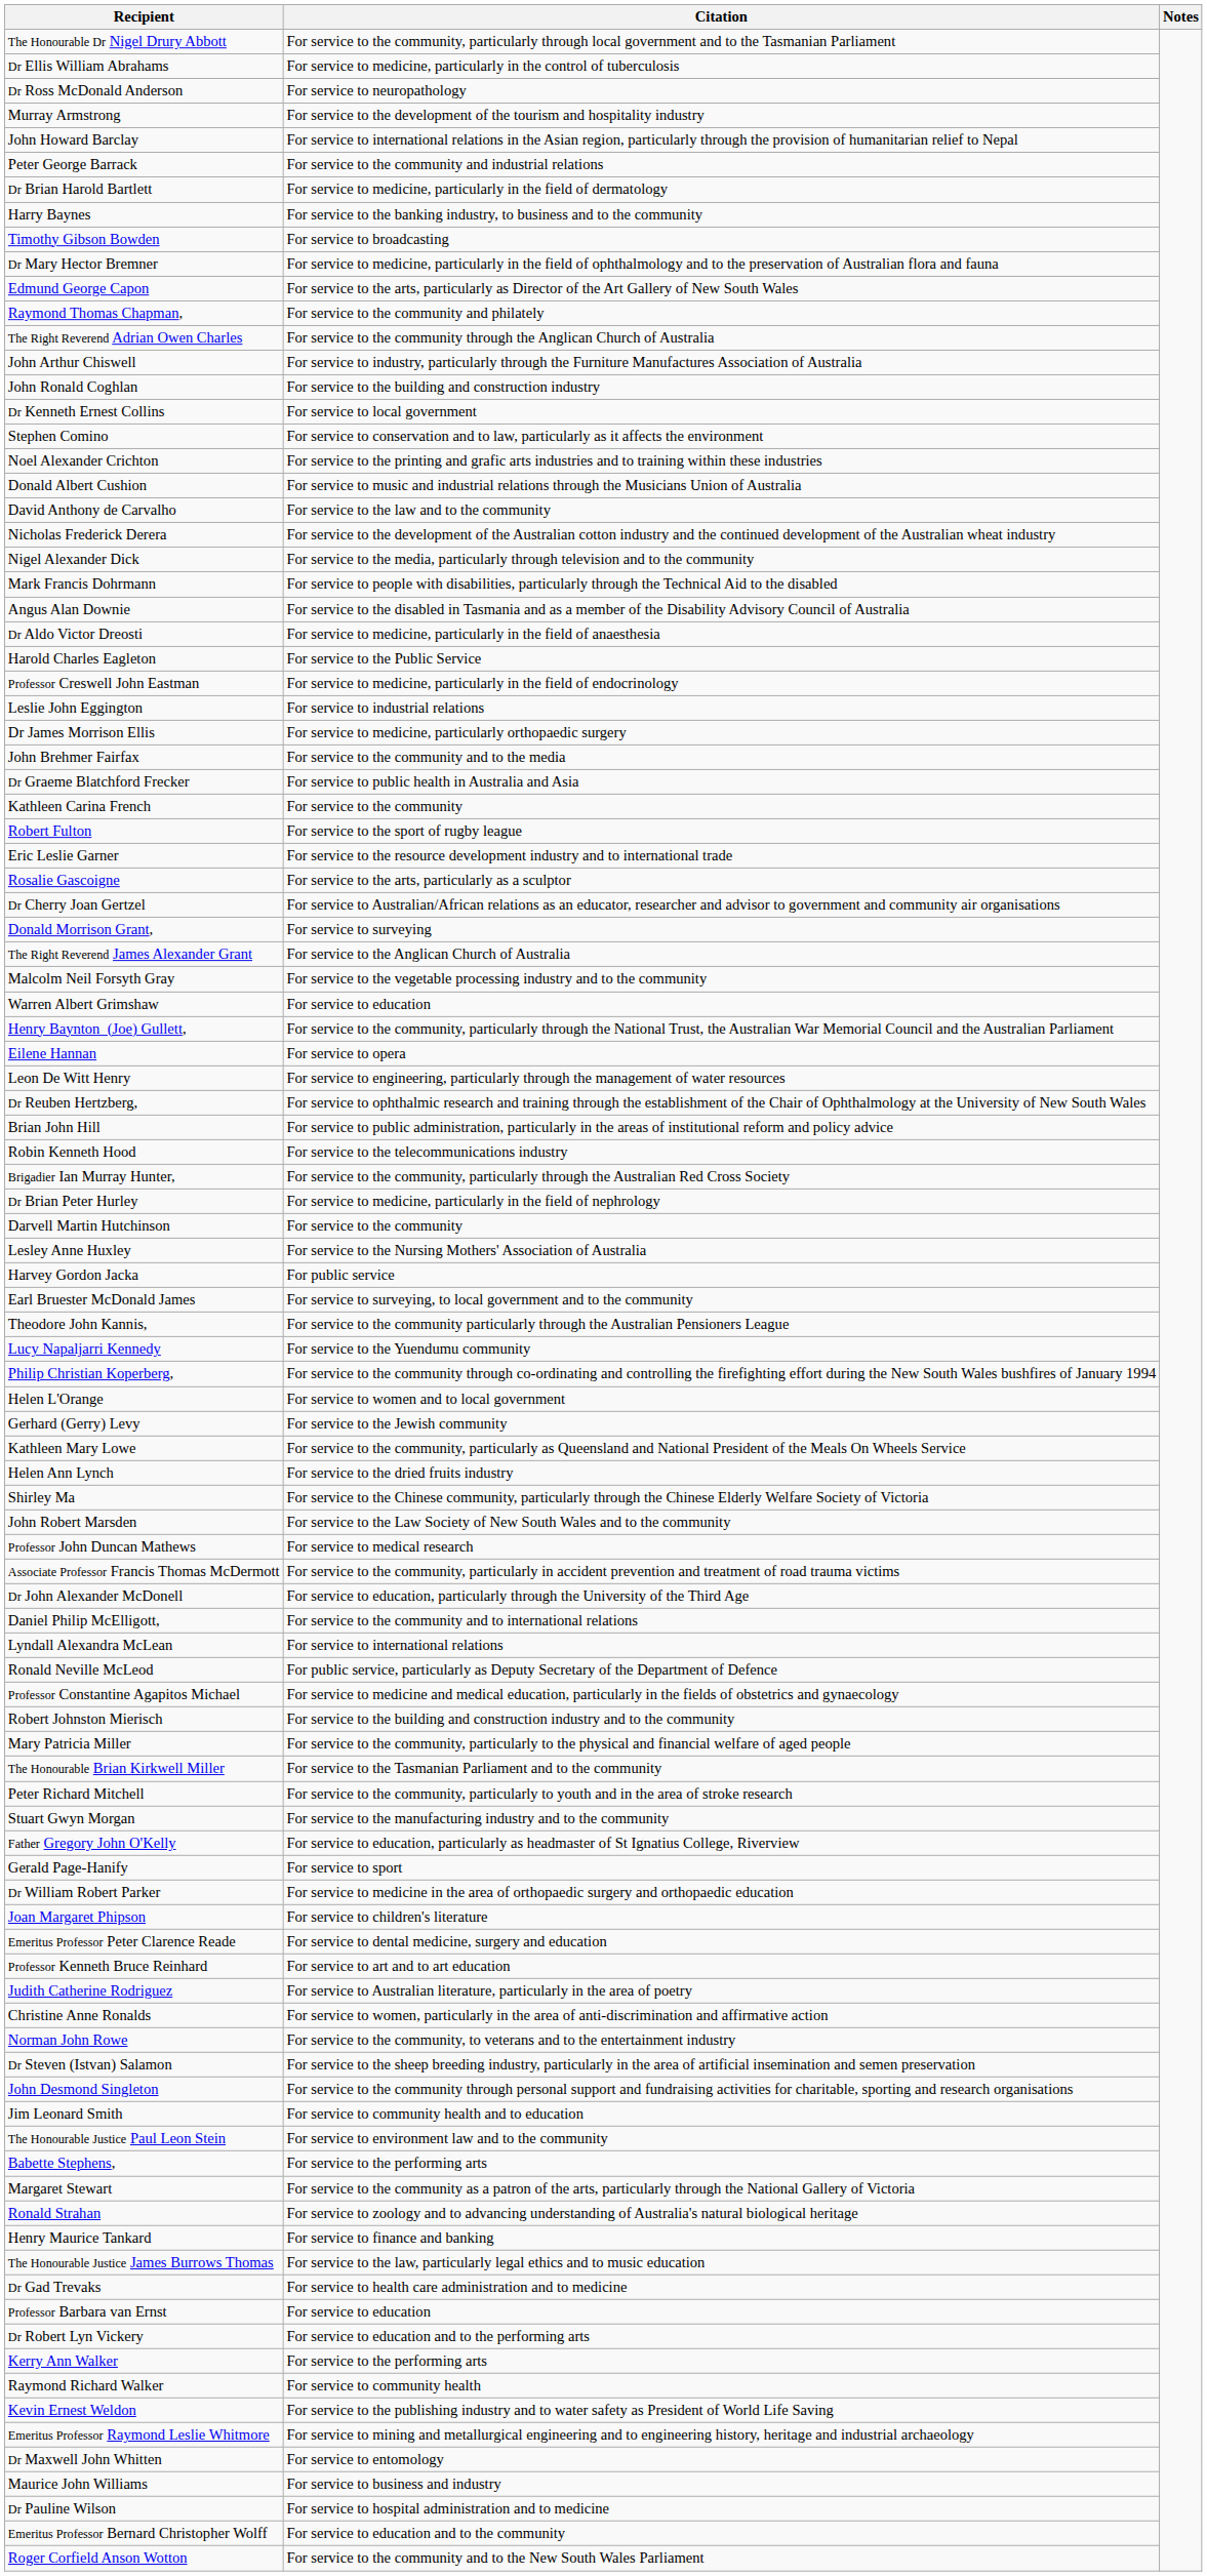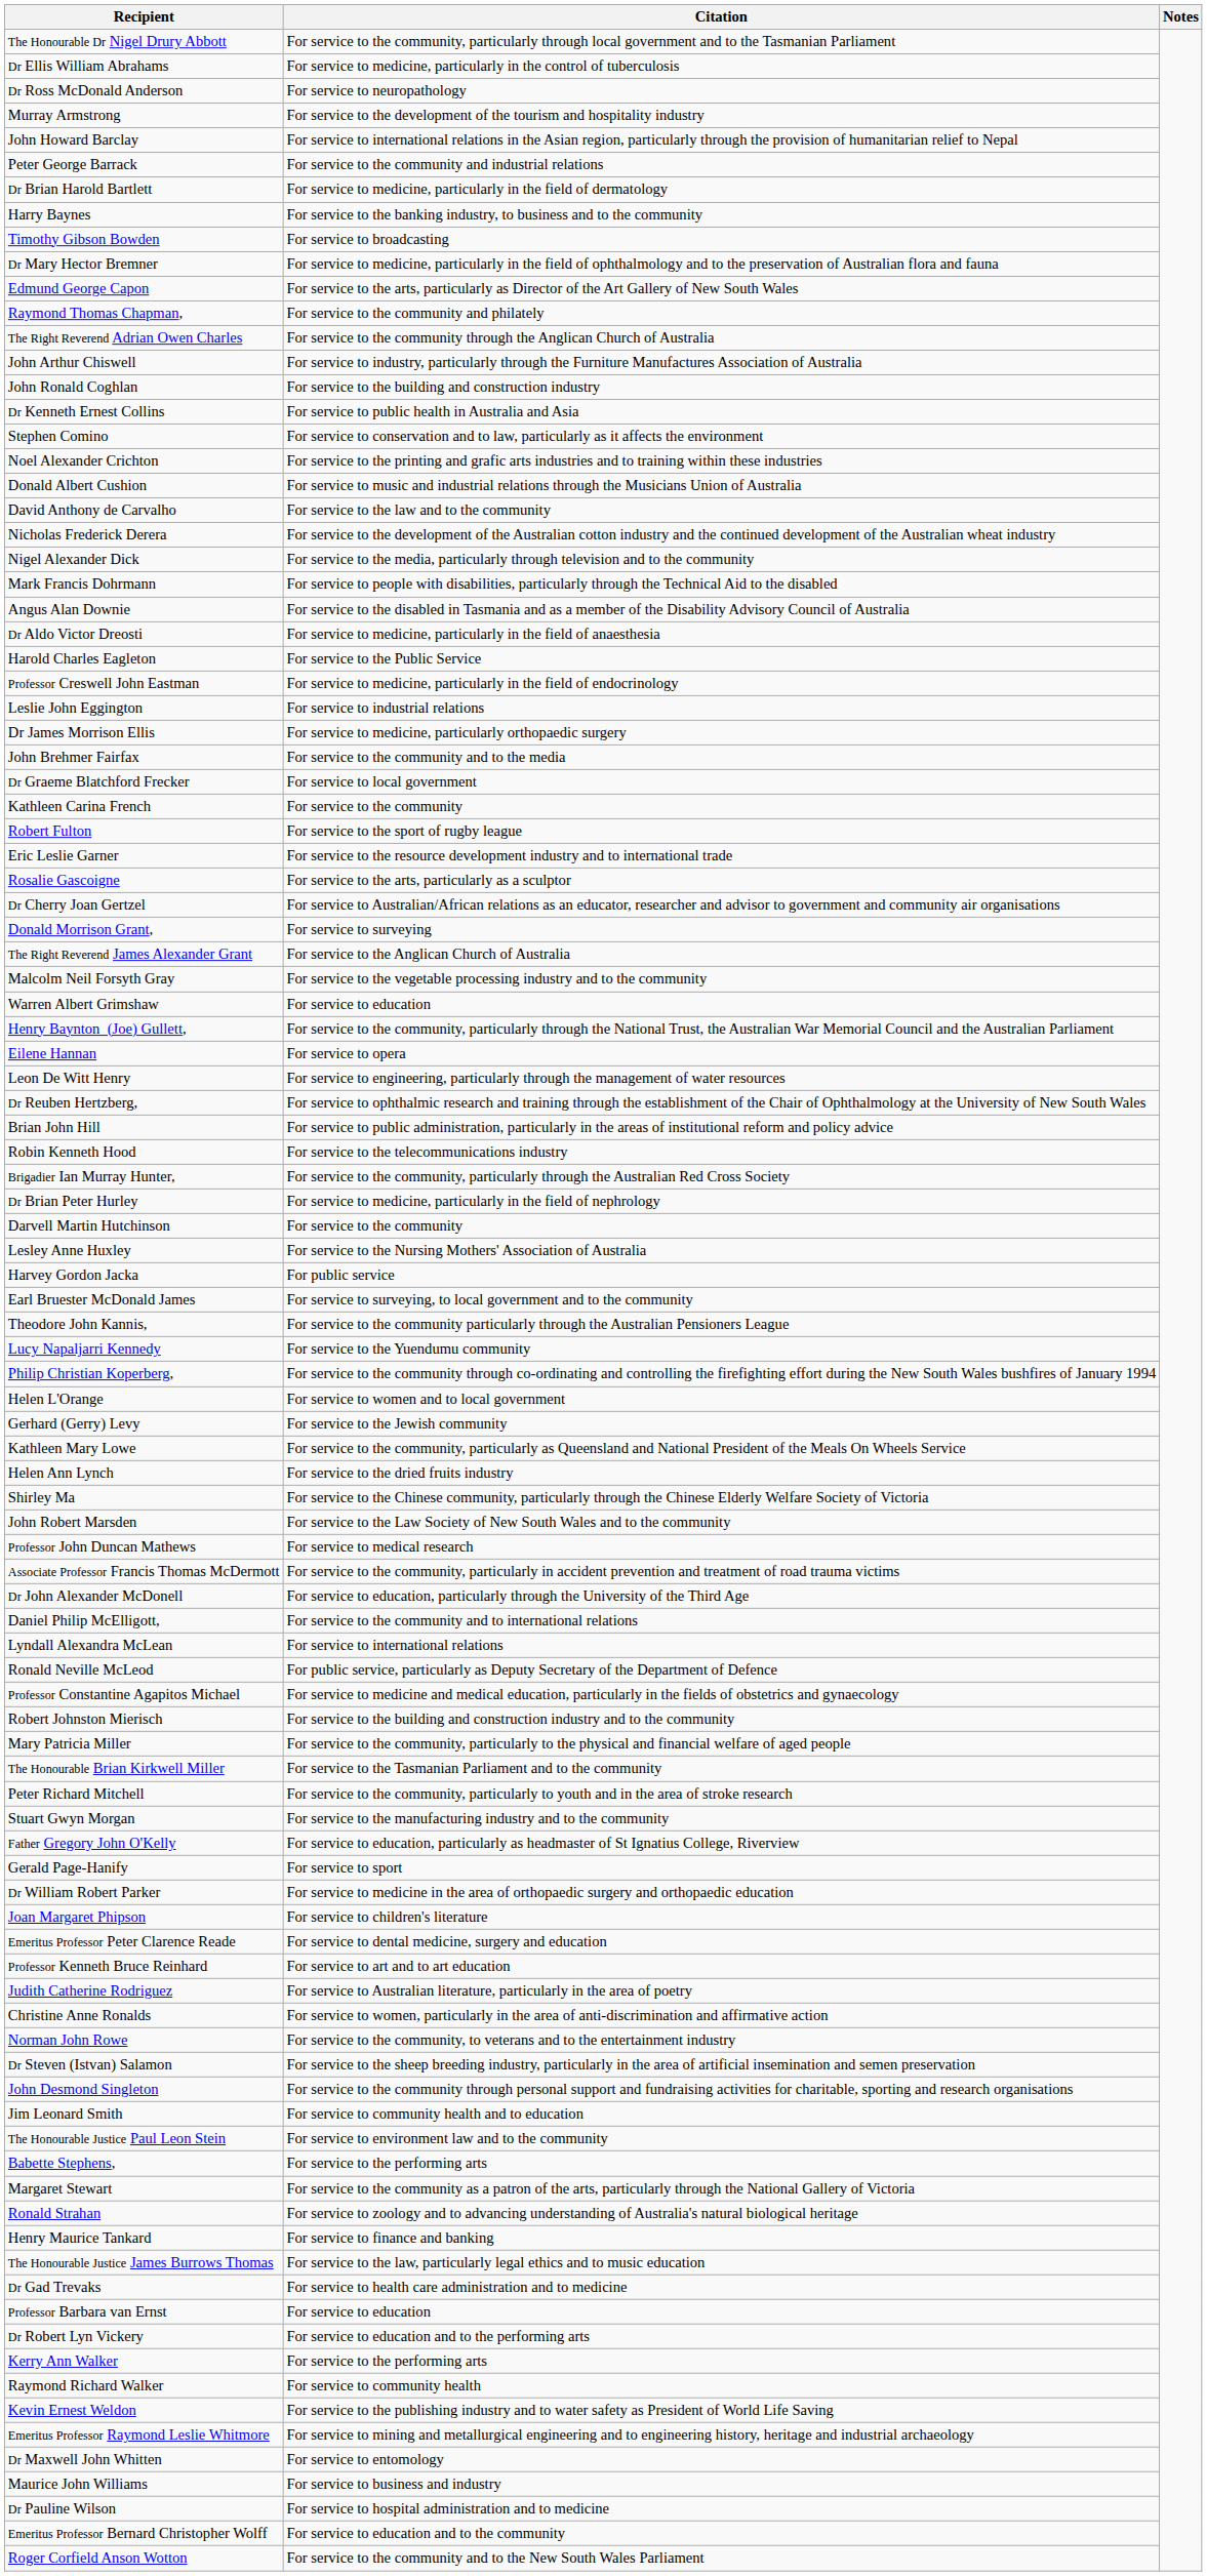 <table class="wikitable" style="font-size:95%;">
 <tr>
 <th>Recipient</th>
 <th>Citation</th>
 <th>Notes</th>
 </tr>
 <tr>
 <td><small>The Honourable Dr</small> <a href='#'>Nigel Drury Abbott</a></td>
 <td>For service to the community, particularly through local government and to the Tasmanian Parliament</td>
 <td rowspan="103"></td>
 </tr>
 <tr>
 <td><small>Dr</small> Ellis William Abrahams</td>
 <td>For service to medicine, particularly in the control of tuberculosis</td>
 </tr>
 <tr>
 <td><small>Dr</small> Ross McDonald Anderson</td>
 <td>For service to neuropathology</td>
 </tr>
 <tr>
 <td>Murray Armstrong</td>
 <td>For service to the development of the tourism and hospitality industry</td>
 </tr>
 <tr>
 <td>John Howard Barclay</td>
 <td>For service to international relations in the Asian region, particularly through the provision of humanitarian relief to Nepal</td>
 </tr>
 <tr>
 <td>Peter George Barrack</td>
 <td>For service to the community and industrial relations</td>
 </tr>
 <tr>
 <td><small>Dr</small> Brian Harold Bartlett</td>
 <td>For service to medicine, particularly in the field of dermatology</td>
 </tr>
 <tr>
 <td>Harry Baynes</td>
 <td>For service to the banking industry, to business and to the community</td>
 </tr>
 <tr>
 <td><a href='#'>Timothy Gibson Bowden</a></td>
 <td>For service to broadcasting</td>
 </tr>
 <tr>
 <td><small>Dr</small> Mary Hector Bremner</td>
 <td>For service to medicine, particularly in the field of ophthalmology and to the preservation of Australian flora and fauna</td>
 </tr>
 <tr>
 <td><a href='#'>Edmund George Capon</a></td>
 <td>For service to the arts, particularly as Director of the Art Gallery of New South Wales</td>
 </tr>
 <tr>
 <td><a href='#'>Raymond Thomas Chapman</a>, </td>
 <td>For service to the community and philately</td>
 </tr>
 <tr>
 <td><small>The Right Reverend</small> <a href='#'>Adrian Owen Charles</a></td>
 <td>For service to the community through the Anglican Church of Australia</td>
 </tr>
 <tr>
 <td>John Arthur Chiswell</td>
 <td>For service to industry, particularly through the Furniture Manufactures Association of Australia</td>
 </tr>
 <tr>
 <td>John Ronald Coghlan</td>
 <td>For service to the building and construction industry</td>
 </tr>
 <tr>
 <td><small>Dr</small> Kenneth Ernest Collins</td>
-<td>For service to local government</td>
+<td>For service to public health in Australia and Asia</td>
 </tr>
 <tr>
 <td>Stephen Comino</td>
 <td>For service to conservation and to law, particularly as it affects the environment</td>
 </tr>
 <tr>
 <td>Noel Alexander Crichton</td>
 <td>For service to the printing and grafic arts industries and to training within these industries</td>
 </tr>
 <tr>
 <td>Donald Albert Cushion</td>
 <td>For service to music and industrial relations through the Musicians Union of Australia</td>
 </tr>
 <tr>
 <td>David Anthony de Carvalho</td>
 <td>For service to the law and to the community</td>
 </tr>
 <tr>
 <td>Nicholas Frederick Derera</td>
 <td>For service to the development of the Australian cotton industry and the continued development of the Australian wheat industry</td>
 </tr>
 <tr>
 <td>Nigel Alexander Dick</td>
 <td>For service to the media, particularly through television and to the community</td>
 </tr>
 <tr>
 <td>Mark Francis Dohrmann</td>
 <td>For service to people with disabilities, particularly through the Technical Aid to the disabled</td>
 </tr>
 <tr>
 <td>Angus Alan Downie</td>
 <td>For service to the disabled in Tasmania and as a member of the Disability Advisory Council of Australia</td>
 </tr>
 <tr>
 <td><small>Dr</small> Aldo Victor Dreosti</td>
 <td>For service to medicine, particularly in the field of anaesthesia</td>
 </tr>
 <tr>
 <td>Harold Charles Eagleton</td>
 <td>For service to the Public Service</td>
 </tr>
 <tr>
 <td><small>Professor</small> Creswell John Eastman</td>
 <td>For service to medicine, particularly in the field of endocrinology</td>
 </tr>
 <tr>
 <td>Leslie John Eggington</td>
 <td>For service to industrial relations</td>
 </tr>
 <tr>
 <td>Dr James Morrison Ellis</td>
 <td>For service to medicine, particularly orthopaedic surgery</td>
 </tr>
 <tr>
 <td>John Brehmer Fairfax</td>
 <td>For service to the community and to the media</td>
 </tr>
 <tr>
 <td><small>Dr</small> Graeme Blatchford Frecker</td>
-<td>For service to public health in Australia and Asia</td>
+<td>For service to local government</td>
 </tr>
 <tr>
 <td>Kathleen Carina French</td>
 <td>For service to the community</td>
 </tr>
 <tr>
 <td><a href='#'>Robert Fulton</a></td>
 <td>For service to the sport of rugby league</td>
 </tr>
 <tr>
 <td>Eric Leslie Garner</td>
 <td>For service to the resource development industry and to international trade</td>
 </tr>
 <tr>
 <td><a href='#'>Rosalie Gascoigne</a></td>
 <td>For service to the arts, particularly as a sculptor</td>
 </tr>
 <tr>
 <td><small>Dr</small> Cherry Joan Gertzel</td>
 <td>For service to Australian/African relations as an educator, researcher and advisor to government and community air organisations</td>
 </tr>
 <tr>
 <td><a href='#'>Donald Morrison Grant</a>, </td>
 <td>For service to surveying</td>
 </tr>
 <tr>
 <td><small>The Right Reverend</small> <a href='#'>James Alexander Grant</a></td>
 <td>For service to the Anglican Church of Australia</td>
 </tr>
 <tr>
 <td>Malcolm Neil Forsyth Gray</td>
 <td>For service to the vegetable processing industry and to the community</td>
 </tr>
 <tr>
 <td>Warren Albert Grimshaw</td>
 <td>For service to education</td>
 </tr>
 <tr>
 <td><a href='#'>Henry Baynton  (Joe) Gullett</a>, </td>
 <td>For service to the community, particularly through the National Trust, the Australian War Memorial Council and the Australian Parliament</td>
 </tr>
 <tr>
 <td><a href='#'>Eilene Hannan</a></td>
 <td>For service to opera</td>
 </tr>
 <tr>
 <td>Leon De Witt Henry</td>
 <td>For service to engineering, particularly through the management of water resources</td>
 </tr>
 <tr>
 <td><small>Dr</small> Reuben Hertzberg, </td>
 <td>For service to ophthalmic research and training through the establishment of the Chair of Ophthalmology at the University of New South Wales</td>
 </tr>
 <tr>
 <td>Brian John Hill</td>
 <td>For service to public administration, particularly in the areas of institutional reform and policy advice</td>
 </tr>
 <tr>
 <td>Robin Kenneth Hood</td>
 <td>For service to the telecommunications industry</td>
 </tr>
 <tr>
 <td><small>Brigadier</small> Ian Murray Hunter, </td>
 <td>For service to the community, particularly through the Australian Red Cross Society</td>
 </tr>
 <tr>
 <td><small>Dr</small> Brian Peter Hurley</td>
 <td>For service to medicine, particularly in the field of nephrology</td>
 </tr>
 <tr>
 <td>Darvell Martin Hutchinson</td>
 <td>For service to the community</td>
 </tr>
 <tr>
 <td>Lesley Anne Huxley</td>
 <td>For service to the Nursing Mothers' Association of Australia</td>
 </tr>
 <tr>
 <td>Harvey Gordon Jacka</td>
 <td>For public service</td>
 </tr>
 <tr>
 <td>Earl Bruester McDonald James</td>
 <td>For service to surveying, to local government and to the community</td>
 </tr>
 <tr>
 <td>Theodore John Kannis, </td>
 <td>For service to the community particularly through the Australian Pensioners League</td>
 </tr>
 <tr>
 <td><a href='#'>Lucy Napaljarri Kennedy</a></td>
 <td>For service to the Yuendumu community</td>
 </tr>
 <tr>
 <td><a href='#'>Philip Christian Koperberg</a>, </td>
 <td>For service to the community through co-ordinating and controlling the firefighting effort during the New South Wales bushfires of January 1994</td>
 </tr>
 <tr>
 <td>Helen L'Orange</td>
 <td>For service to women and to local government</td>
 </tr>
 <tr>
 <td>Gerhard (Gerry) Levy</td>
 <td>For service to the Jewish community</td>
 </tr>
 <tr>
 <td>Kathleen Mary Lowe</td>
 <td>For service to the community, particularly as Queensland and National President of the Meals On Wheels Service</td>
 </tr>
 <tr>
 <td>Helen Ann Lynch</td>
 <td>For service to the dried fruits industry</td>
 </tr>
 <tr>
 <td>Shirley Ma</td>
 <td>For service to the Chinese community, particularly through the Chinese Elderly Welfare Society of Victoria</td>
 </tr>
 <tr>
 <td>John Robert Marsden</td>
 <td>For service to the Law Society of New South Wales and to the community</td>
 </tr>
 <tr>
 <td><small>Professor</small> John Duncan Mathews</td>
 <td>For service to medical research</td>
 </tr>
 <tr>
 <td><small>Associate Professor</small> Francis Thomas McDermott</td>
 <td>For service to the community, particularly in accident prevention and treatment of road trauma victims</td>
 </tr>
 <tr>
 <td><small>Dr</small> John Alexander McDonell</td>
 <td>For service to education, particularly through the University of the Third Age</td>
 </tr>
 <tr>
 <td>Daniel Philip McElligott, </td>
 <td>For service to the community and to international relations</td>
 </tr>
 <tr>
 <td>Lyndall Alexandra McLean</td>
 <td>For service to international relations</td>
 </tr>
 <tr>
 <td>Ronald Neville McLeod</td>
 <td>For public service, particularly as Deputy Secretary of the Department of Defence</td>
 </tr>
 <tr>
 <td><small>Professor</small> Constantine Agapitos Michael</td>
 <td>For service to medicine and medical education, particularly in the fields of obstetrics and gynaecology</td>
 </tr>
 <tr>
 <td>Robert Johnston Mierisch</td>
 <td>For service to the building and construction industry and to the community</td>
 </tr>
 <tr>
 <td>Mary Patricia Miller</td>
 <td>For service to the community, particularly to the physical and financial welfare of aged people</td>
 </tr>
 <tr>
 <td><small>The Honourable</small> <a href='#'>Brian Kirkwell Miller</a></td>
 <td>For service to the Tasmanian Parliament and to the community</td>
 </tr>
 <tr>
 <td>Peter Richard Mitchell</td>
 <td>For service to the community, particularly to youth and in the area of stroke research</td>
 </tr>
 <tr>
 <td>Stuart Gwyn Morgan</td>
 <td>For service to the manufacturing industry and to the community</td>
 </tr>
 <tr>
 <td><small>Father</small> <a href='#'>Gregory John O'Kelly</a></td>
 <td>For service to education, particularly as headmaster of St Ignatius College, Riverview</td>
 </tr>
 <tr>
 <td>Gerald Page-Hanify</td>
 <td>For service to sport</td>
 </tr>
 <tr>
 <td><small>Dr</small> William Robert Parker</td>
 <td>For service to medicine in the area of orthopaedic surgery and orthopaedic education</td>
 </tr>
 <tr>
 <td><a href='#'>Joan Margaret Phipson</a></td>
 <td>For service to children's literature</td>
 </tr>
 <tr>
 <td><small>Emeritus Professor</small> Peter Clarence Reade</td>
 <td>For service to dental medicine, surgery and education</td>
 </tr>
 <tr>
 <td><small>Professor</small> Kenneth Bruce Reinhard</td>
 <td>For service to art and to art education</td>
 </tr>
 <tr>
 <td><a href='#'>Judith Catherine Rodriguez</a></td>
 <td>For service to Australian literature, particularly in the area of poetry</td>
 </tr>
 <tr>
 <td>Christine Anne Ronalds</td>
 <td>For service to women, particularly in the area of anti-discrimination and affirmative action</td>
 </tr>
 <tr>
 <td><a href='#'>Norman John Rowe</a></td>
 <td>For service to the community, to veterans and to the entertainment industry</td>
 </tr>
 <tr>
 <td><small>Dr</small> Steven (Istvan) Salamon</td>
 <td>For service to the sheep breeding industry, particularly in the area of artificial insemination and semen preservation</td>
 </tr>
 <tr>
 <td><a href='#'>John Desmond Singleton</a></td>
 <td>For service to the community through personal support and fundraising activities for charitable, sporting and research organisations</td>
 </tr>
 <tr>
 <td>Jim Leonard Smith</td>
 <td>For service to community health and to education</td>
 </tr>
 <tr>
 <td><small>The Honourable Justice</small> <a href='#'>Paul Leon Stein</a></td>
 <td>For service to environment law and to the community</td>
 </tr>
 <tr>
 <td><a href='#'>Babette Stephens</a>, </td>
 <td>For service to the performing arts</td>
 </tr>
 <tr>
 <td>Margaret Stewart</td>
 <td>For service to the community as a patron of the arts, particularly through the National Gallery of Victoria</td>
 </tr>
 <tr>
 <td><a href='#'>Ronald Strahan</a></td>
 <td>For service to zoology and to advancing understanding of Australia's natural biological heritage</td>
 </tr>
 <tr>
 <td>Henry Maurice Tankard</td>
 <td>For service to finance and banking</td>
 </tr>
 <tr>
 <td><small>The Honourable Justice</small> <a href='#'>James Burrows Thomas</a></td>
 <td>For service to the law, particularly legal ethics and to music education</td>
 </tr>
 <tr>
 <td><small>Dr</small> Gad Trevaks</td>
 <td>For service to health care administration and to medicine</td>
 </tr>
 <tr>
 <td><small>Professor</small> Barbara van Ernst</td>
 <td>For service to education</td>
 </tr>
 <tr>
 <td><small>Dr</small> Robert Lyn Vickery</td>
 <td>For service to education and to the performing arts</td>
 </tr>
 <tr>
 <td><a href='#'>Kerry Ann Walker</a></td>
 <td>For service to the performing arts</td>
 </tr>
 <tr>
 <td>Raymond Richard Walker</td>
 <td>For service to community health</td>
 </tr>
 <tr>
 <td><a href='#'>Kevin Ernest Weldon</a></td>
 <td>For service to the publishing industry and to water safety as President of World Life Saving</td>
 </tr>
 <tr>
 <td><small>Emeritus Professor</small> <a href='#'>Raymond Leslie Whitmore</a></td>
 <td>For service to mining and metallurgical engineering and to engineering history, heritage and industrial archaeology</td>
 </tr>
 <tr>
 <td><small>Dr</small> Maxwell John Whitten</td>
 <td>For service to entomology</td>
 </tr>
 <tr>
 <td>Maurice John Williams</td>
 <td>For service to business and industry</td>
 </tr>
 <tr>
 <td><small>Dr</small> Pauline Wilson</td>
 <td>For service to hospital administration and to medicine</td>
 </tr>
 <tr>
 <td><small>Emeritus Professor</small> Bernard Christopher Wolff</td>
 <td>For service to education and to the community</td>
 </tr>
 <tr>
 <td><a href='#'>Roger Corfield Anson Wotton</a></td>
 <td>For service to the community and to the New South Wales Parliament</td>
 </tr>
 </table>
